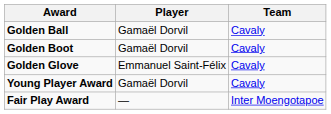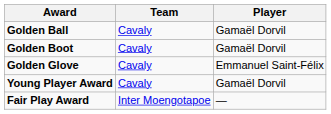 <table class="wikitable">
 <tr>
 <th>Award</th>
+<th>Team</th>
 <th>Player</th>
-<th>Team</th>
 </tr>
 <tr>
 <td align="left"><strong>Golden Ball</strong></td>
+<td align="left"> <a href='#'>Cavaly</a></td>
 <td align="left"> Gamaël Dorvil</td>
-<td align="left"> <a href='#'>Cavaly</a></td>
 </tr>
 <tr>
 <td align="left"><strong>Golden Boot</strong></td>
+<td align="left"> <a href='#'>Cavaly</a></td>
 <td align="left"> Gamaël Dorvil</td>
-<td align="left"> <a href='#'>Cavaly</a></td>
 </tr>
 <tr>
 <td align="left"><strong>Golden Glove</strong></td>
+<td align="left"> <a href='#'>Cavaly</a></td>
 <td align="left"> Emmanuel Saint-Félix</td>
-<td align="left"> <a href='#'>Cavaly</a></td>
 </tr>
 <tr>
 <td align="left"><strong>Young Player Award</strong></td>
+<td align="left"> <a href='#'>Cavaly</a></td>
 <td align="left"> Gamaël Dorvil</td>
-<td align="left"> <a href='#'>Cavaly</a></td>
 </tr>
 <tr>
 <td align="left"><strong>Fair Play Award</strong></td>
+<td align="left"> <a href='#'>Inter Moengotapoe</a></td>
 <td>—</td>
-<td align="left"> <a href='#'>Inter Moengotapoe</a></td>
 </tr>
 </table>
